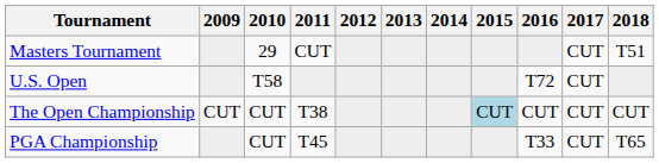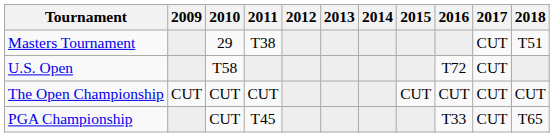 <table class="wikitable" style="font-size:95%;text-align:center;">
 <tr>
 <th>Tournament</th>
 <th>2009</th>
 <th>2010</th>
 <th>2011</th>
 <th>2012</th>
 <th>2013</th>
 <th>2014</th>
 <th>2015</th>
 <th>2016</th>
 <th>2017</th>
 <th>2018</th>
 </tr>
 <tr>
 <td align=left><a href='#'>Masters Tournament</a></td>
 <td style="background:#eeeeee;"></td>
 <td>29</td>
-<td>CUT</td>
+<td>T38</td>
 <td style="background:#eeeeee;"></td>
 <td style="background:#eeeeee;"></td>
 <td style="background:#eeeeee;"></td>
 <td style="background:#eeeeee;"></td>
 <td style="background:#eeeeee;"></td>
 <td>CUT</td>
 <td>T51</td>
 </tr>
 <tr>
 <td align=left><a href='#'>U.S. Open</a></td>
 <td style="background:#eeeeee;"></td>
 <td>T58</td>
 <td style="background:#eeeeee;"></td>
 <td style="background:#eeeeee;"></td>
 <td style="background:#eeeeee;"></td>
 <td style="background:#eeeeee;"></td>
 <td style="background:#eeeeee;"></td>
 <td>T72</td>
 <td>CUT</td>
 <td style="background:#eeeeee;"></td>
 </tr>
 <tr>
 <td align=left><a href='#'>The Open Championship</a></td>
 <td>CUT</td>
 <td>CUT</td>
-<td>T38</td>
+<td>CUT</td>
 <td style="background:#eeeeee;"></td>
 <td style="background:#eeeeee;"></td>
 <td style="background:#eeeeee;"></td>
-<td style="background: lightblue;">CUT</td>
+<td>CUT</td>
 <td>CUT</td>
 <td>CUT</td>
 <td>CUT</td>
 </tr>
 <tr>
 <td align=left><a href='#'>PGA Championship</a></td>
 <td style="background:#eeeeee;"></td>
 <td>CUT</td>
 <td>T45</td>
 <td style="background:#eeeeee;"></td>
 <td style="background:#eeeeee;"></td>
 <td style="background:#eeeeee;"></td>
 <td style="background:#eeeeee;"></td>
 <td>T33</td>
 <td>CUT</td>
 <td>T65</td>
 </tr>
 </table>
